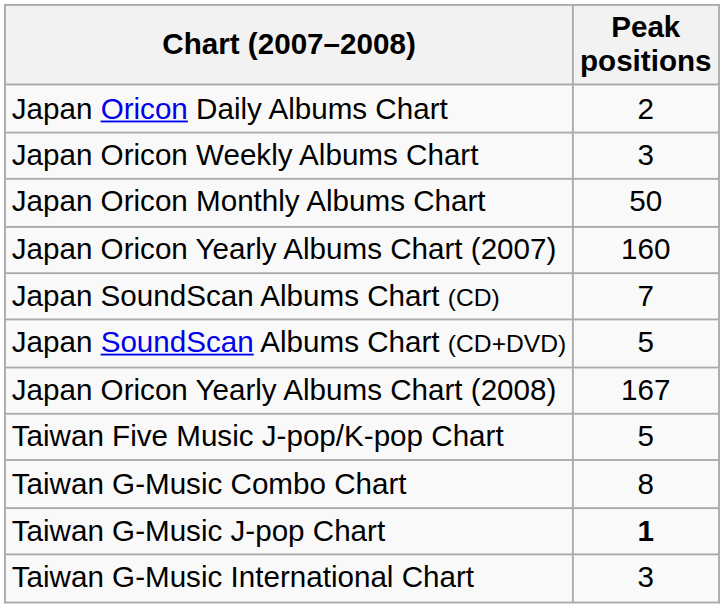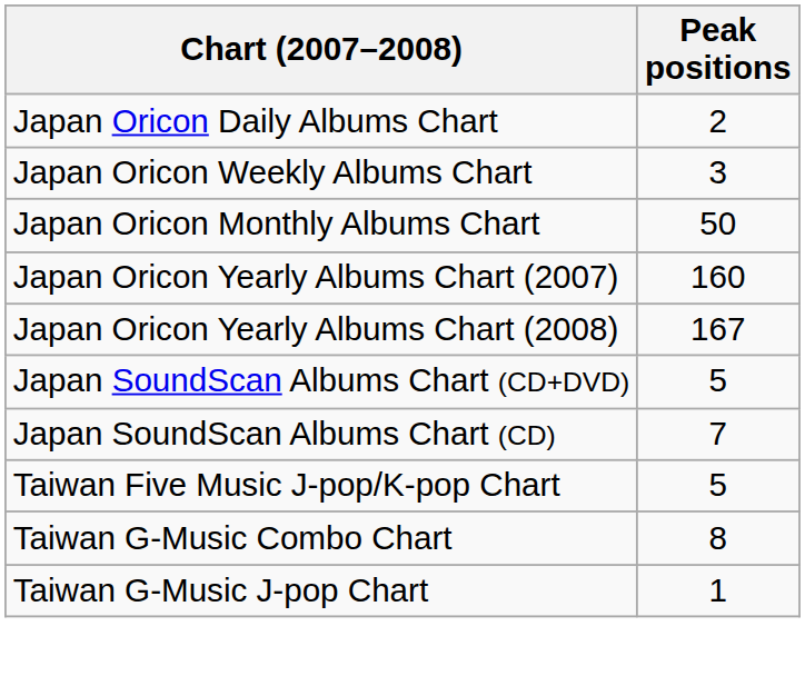 <table class="wikitable sortable">
 <tr>
 <th>Chart (2007–2008)</th>
 <th>Peak<br>positions</th>
 </tr>
 <tr>
 <td>Japan <a href='#'>Oricon</a> Daily Albums Chart</td>
 <td align="center">2</td>
 </tr>
 <tr>
 <td>Japan Oricon Weekly Albums Chart</td>
 <td align="center">3</td>
 </tr>
 <tr>
 <td>Japan Oricon Monthly Albums Chart</td>
 <td align="center">50</td>
 </tr>
 <tr>
 <td>Japan Oricon Yearly Albums Chart (2007)</td>
 <td align="center">160</td>
 </tr>
 <tr>
-<td>Japan SoundScan Albums Chart <small>(CD)</small></td>
-<td align="center">7</td>
+<td>Japan Oricon Yearly Albums Chart (2008)</td>
+<td align="center">167</td>
 </tr>
 <tr>
 <td>Japan <a href='#'>SoundScan</a> Albums Chart <small>(CD+DVD)</small></td>
 <td align="center">5</td>
 </tr>
 <tr>
-<td>Japan Oricon Yearly Albums Chart (2008)</td>
-<td align="center">167</td>
+<td>Japan SoundScan Albums Chart <small>(CD)</small></td>
+<td align="center">7</td>
 </tr>
 <tr>
 <td>Taiwan Five Music J-pop/K-pop Chart</td>
 <td align="center">5</td>
 </tr>
 <tr>
 <td>Taiwan G-Music Combo Chart</td>
 <td align="center">8</td>
 </tr>
 <tr>
 <td>Taiwan G-Music J-pop Chart</td>
-<td align="center"><strong>1</strong></td>
-</tr>
-<tr>
-<td>Taiwan G-Music International Chart</td>
-<td align="center">3</td>
+<td align="center">1</td>
 </tr>
 </table>
